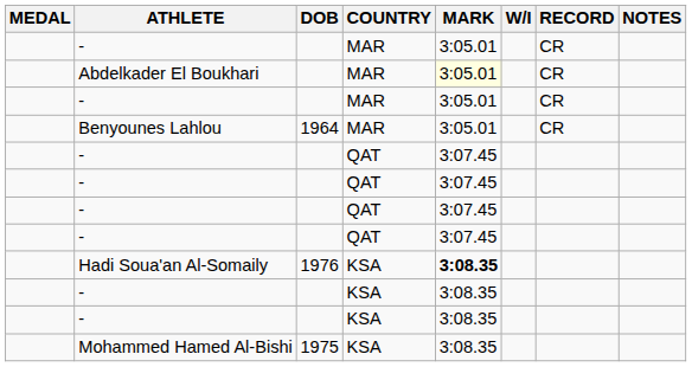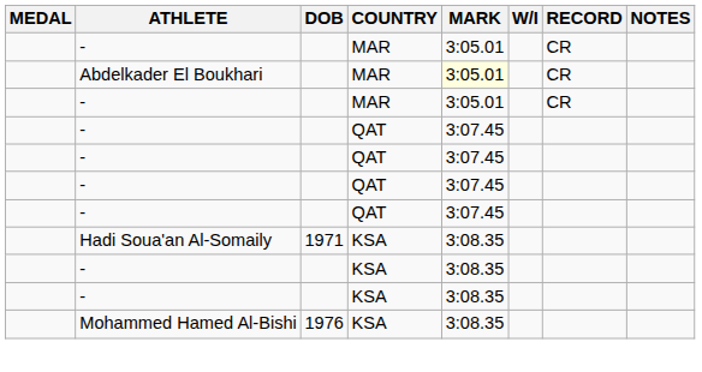 <table class="wikitable">
 <tr>
 <th>MEDAL</th>
 <th>ATHLETE</th>
 <th>DOB</th>
 <th>COUNTRY</th>
 <th>MARK</th>
 <th>W/I</th>
 <th>RECORD</th>
 <th>NOTES</th>
 </tr>
 <tr>
 <td></td>
 <td>-</td>
 <td></td>
 <td>MAR</td>
 <td>3:05.01</td>
 <td></td>
 <td>CR</td>
 <td></td>
 </tr>
 <tr>
 <td></td>
 <td>Abdelkader El Boukhari</td>
 <td></td>
 <td>MAR</td>
 <td style="background: lightyellow;">3:05.01</td>
 <td></td>
 <td>CR</td>
 <td></td>
 </tr>
 <tr>
 <td></td>
 <td>-</td>
 <td></td>
-<td>MAR</td>
-<td>3:05.01</td>
-<td></td>
-<td>CR</td>
-<td></td>
-</tr>
-<tr>
-<td></td>
-<td>Benyounes Lahlou</td>
-<td>1964</td>
 <td>MAR</td>
 <td>3:05.01</td>
 <td></td>
 <td>CR</td>
 <td></td>
 </tr>
 <tr>
 <td></td>
 <td>-</td>
 <td></td>
 <td>QAT</td>
 <td>3:07.45</td>
 <td></td>
 <td></td>
 <td></td>
 </tr>
 <tr>
 <td></td>
 <td>-</td>
 <td></td>
 <td>QAT</td>
 <td>3:07.45</td>
 <td></td>
 <td></td>
 <td></td>
 </tr>
 <tr>
 <td></td>
 <td>-</td>
 <td></td>
 <td>QAT</td>
 <td>3:07.45</td>
 <td></td>
 <td></td>
 <td></td>
 </tr>
 <tr>
 <td></td>
 <td>-</td>
 <td></td>
 <td>QAT</td>
 <td>3:07.45</td>
 <td></td>
 <td></td>
 <td></td>
 </tr>
 <tr>
 <td></td>
 <td>Hadi Soua'an Al-Somaily</td>
-<td>1976</td>
+<td>1971</td>
 <td>KSA</td>
-<td><strong>3:08.35</strong></td>
+<td>3:08.35</td>
 <td></td>
 <td></td>
 <td></td>
 </tr>
 <tr>
 <td></td>
 <td>-</td>
 <td></td>
 <td>KSA</td>
 <td>3:08.35</td>
 <td></td>
 <td></td>
 <td></td>
 </tr>
 <tr>
 <td></td>
 <td>-</td>
 <td></td>
 <td>KSA</td>
 <td>3:08.35</td>
 <td></td>
 <td></td>
 <td></td>
 </tr>
 <tr>
 <td></td>
 <td>Mohammed Hamed Al-Bishi</td>
-<td>1975</td>
+<td>1976</td>
 <td>KSA</td>
 <td>3:08.35</td>
 <td></td>
 <td></td>
 <td></td>
 </tr>
 </table>
